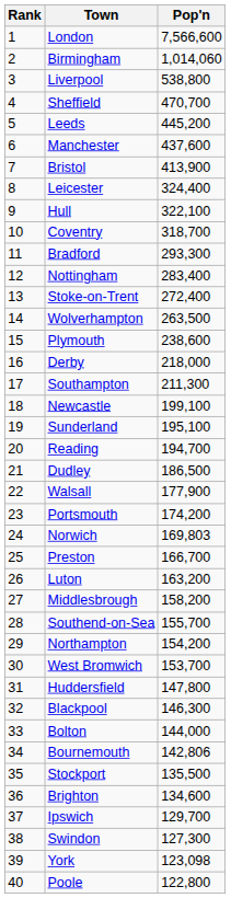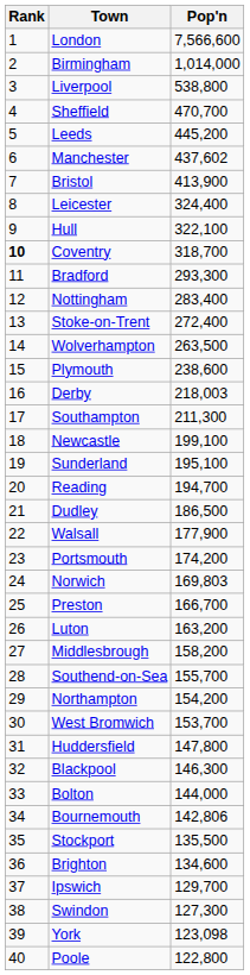 <table class="sortable wikitable vatop" style=" margin-right:2em;">
 <tr>
 <th>Rank</th>
 <th>Town</th>
 <th>Pop'n</th>
 </tr>
 <tr>
 <td>1</td>
 <td><a href='#'>London</a></td>
 <td>7,566,600</td>
 </tr>
 <tr>
 <td>2</td>
 <td><a href='#'>Birmingham</a></td>
-<td>1,014,060</td>
+<td>1,014,000</td>
 </tr>
 <tr>
 <td>3</td>
 <td><a href='#'>Liverpool</a></td>
 <td>538,800</td>
 </tr>
 <tr>
 <td>4</td>
 <td><a href='#'>Sheffield</a></td>
 <td>470,700</td>
 </tr>
 <tr>
 <td>5</td>
 <td><a href='#'>Leeds</a></td>
 <td>445,200</td>
 </tr>
 <tr>
 <td>6</td>
 <td><a href='#'>Manchester</a></td>
-<td>437,600</td>
+<td>437,602</td>
 </tr>
 <tr>
 <td>7</td>
 <td><a href='#'>Bristol</a></td>
 <td>413,900</td>
 </tr>
 <tr>
 <td>8</td>
 <td><a href='#'>Leicester</a></td>
 <td>324,400</td>
 </tr>
 <tr>
 <td>9</td>
 <td><a href='#'>Hull</a></td>
 <td>322,100</td>
 </tr>
 <tr>
-<td>10</td>
+<td><strong>10</strong></td>
 <td><a href='#'>Coventry</a></td>
 <td>318,700</td>
 </tr>
 <tr>
 <td>11</td>
 <td><a href='#'>Bradford</a></td>
 <td>293,300</td>
 </tr>
 <tr>
 <td>12</td>
 <td><a href='#'>Nottingham</a></td>
 <td>283,400</td>
 </tr>
 <tr>
 <td>13</td>
 <td><a href='#'>Stoke-on-Trent</a></td>
 <td>272,400</td>
 </tr>
 <tr>
 <td>14</td>
 <td><a href='#'>Wolverhampton</a></td>
 <td>263,500</td>
 </tr>
 <tr>
 <td>15</td>
 <td><a href='#'>Plymouth</a></td>
 <td>238,600</td>
 </tr>
 <tr>
 <td>16</td>
 <td><a href='#'>Derby</a></td>
-<td>218,000</td>
+<td>218,003</td>
 </tr>
 <tr>
 <td>17</td>
 <td><a href='#'>Southampton</a></td>
 <td>211,300</td>
 </tr>
 <tr>
 <td>18</td>
 <td><a href='#'>Newcastle</a></td>
 <td>199,100</td>
 </tr>
 <tr>
 <td>19</td>
 <td><a href='#'>Sunderland</a></td>
 <td>195,100</td>
 </tr>
 <tr>
 <td>20</td>
 <td><a href='#'>Reading</a></td>
 <td>194,700</td>
 </tr>
 <tr>
 <td>21</td>
 <td><a href='#'>Dudley</a></td>
 <td>186,500</td>
 </tr>
 <tr>
 <td>22</td>
 <td><a href='#'>Walsall</a></td>
 <td>177,900</td>
 </tr>
 <tr>
 <td>23</td>
 <td><a href='#'>Portsmouth</a></td>
 <td>174,200</td>
 </tr>
 <tr>
 <td>24</td>
 <td><a href='#'>Norwich</a></td>
 <td>169,803</td>
 </tr>
 <tr>
 <td>25</td>
 <td><a href='#'>Preston</a></td>
 <td>166,700</td>
 </tr>
 <tr>
 <td>26</td>
 <td><a href='#'>Luton</a></td>
 <td>163,200</td>
 </tr>
 <tr>
 <td>27</td>
 <td><a href='#'>Middlesbrough</a></td>
 <td>158,200</td>
 </tr>
 <tr>
 <td>28</td>
 <td><a href='#'>Southend-on-Sea</a></td>
 <td>155,700</td>
 </tr>
 <tr>
 <td>29</td>
 <td><a href='#'>Northampton</a></td>
 <td>154,200</td>
 </tr>
 <tr>
 <td>30</td>
 <td><a href='#'>West Bromwich</a></td>
 <td>153,700</td>
 </tr>
 <tr>
 <td>31</td>
 <td><a href='#'>Huddersfield</a></td>
 <td>147,800</td>
 </tr>
 <tr>
 <td>32</td>
 <td><a href='#'>Blackpool</a></td>
 <td>146,300</td>
 </tr>
 <tr>
 <td>33</td>
 <td><a href='#'>Bolton</a></td>
 <td>144,000</td>
 </tr>
 <tr>
 <td>34</td>
 <td><a href='#'>Bournemouth</a></td>
 <td>142,806</td>
 </tr>
 <tr>
 <td>35</td>
 <td><a href='#'>Stockport</a></td>
 <td>135,500</td>
 </tr>
 <tr>
 <td>36</td>
 <td><a href='#'>Brighton</a></td>
 <td>134,600</td>
 </tr>
 <tr>
 <td>37</td>
 <td><a href='#'>Ipswich</a></td>
 <td>129,700</td>
 </tr>
 <tr>
 <td>38</td>
 <td><a href='#'>Swindon</a></td>
 <td>127,300</td>
 </tr>
 <tr>
 <td>39</td>
 <td><a href='#'>York</a></td>
 <td>123,098</td>
 </tr>
 <tr>
 <td>40</td>
 <td><a href='#'>Poole</a></td>
 <td>122,800</td>
 </tr>
 </table>
